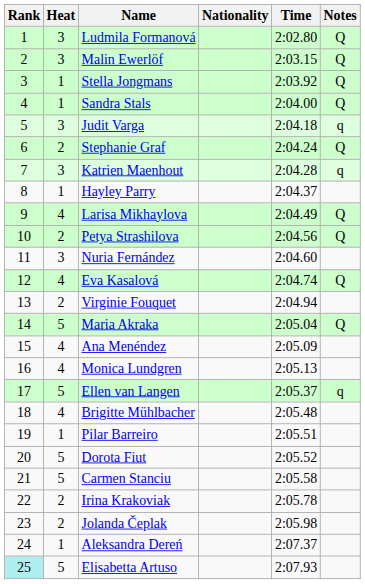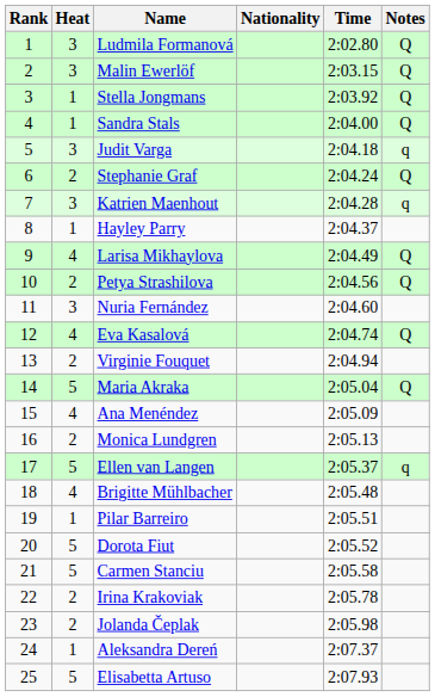 <table class="wikitable sortable" style="text-align:center">
 <tr>
 <th>Rank</th>
 <th>Heat</th>
 <th>Name</th>
 <th>Nationality</th>
 <th>Time</th>
 <th>Notes</th>
 </tr>
 <tr bgcolor=ccffcc>
 <td>1</td>
 <td>3</td>
 <td align="left"><a href='#'>Ludmila Formanová</a></td>
 <td align=left></td>
 <td>2:02.80</td>
 <td>Q</td>
 </tr>
 <tr bgcolor=ccffcc>
 <td>2</td>
 <td>3</td>
 <td align="left"><a href='#'>Malin Ewerlöf</a></td>
 <td align=left></td>
 <td>2:03.15</td>
 <td>Q</td>
 </tr>
 <tr bgcolor=ccffcc>
 <td>3</td>
 <td>1</td>
 <td align="left"><a href='#'>Stella Jongmans</a></td>
 <td align=left></td>
 <td>2:03.92</td>
 <td>Q</td>
 </tr>
 <tr bgcolor=ccffcc>
 <td>4</td>
 <td>1</td>
 <td align="left"><a href='#'>Sandra Stals</a></td>
 <td align=left></td>
 <td>2:04.00</td>
 <td>Q</td>
 </tr>
 <tr bgcolor=ddffdd>
 <td>5</td>
 <td>3</td>
 <td align="left"><a href='#'>Judit Varga</a></td>
 <td align=left></td>
 <td>2:04.18</td>
 <td>q</td>
 </tr>
 <tr bgcolor=ccffcc>
 <td>6</td>
 <td>2</td>
 <td align="left"><a href='#'>Stephanie Graf</a></td>
 <td align=left></td>
 <td>2:04.24</td>
 <td>Q</td>
 </tr>
 <tr bgcolor=ddffdd>
 <td>7</td>
 <td>3</td>
 <td align="left"><a href='#'>Katrien Maenhout</a></td>
 <td align=left></td>
 <td>2:04.28</td>
 <td>q</td>
 </tr>
 <tr>
 <td>8</td>
 <td>1</td>
 <td align="left"><a href='#'>Hayley Parry</a></td>
 <td align=left></td>
 <td>2:04.37</td>
 <td></td>
 </tr>
 <tr bgcolor=ccffcc>
 <td>9</td>
 <td>4</td>
 <td align="left"><a href='#'>Larisa Mikhaylova</a></td>
 <td align=left></td>
 <td>2:04.49</td>
 <td>Q</td>
 </tr>
 <tr bgcolor=ccffcc>
 <td>10</td>
 <td>2</td>
 <td align="left"><a href='#'>Petya Strashilova</a></td>
 <td align=left></td>
 <td>2:04.56</td>
 <td>Q</td>
 </tr>
 <tr>
 <td>11</td>
 <td>3</td>
 <td align="left"><a href='#'>Nuria Fernández</a></td>
 <td align=left></td>
 <td>2:04.60</td>
 <td></td>
 </tr>
 <tr bgcolor=ccffcc>
 <td>12</td>
 <td>4</td>
 <td align="left"><a href='#'>Eva Kasalová</a></td>
 <td align=left></td>
 <td>2:04.74</td>
 <td>Q</td>
 </tr>
 <tr>
 <td>13</td>
 <td>2</td>
 <td align="left"><a href='#'>Virginie Fouquet</a></td>
 <td align=left></td>
 <td>2:04.94</td>
 <td></td>
 </tr>
 <tr bgcolor=ccffcc>
 <td>14</td>
 <td>5</td>
 <td align="left"><a href='#'>Maria Akraka</a></td>
 <td align=left></td>
 <td>2:05.04</td>
 <td>Q</td>
 </tr>
 <tr>
 <td>15</td>
 <td>4</td>
 <td align="left"><a href='#'>Ana Menéndez</a></td>
 <td align=left></td>
 <td>2:05.09</td>
 <td></td>
 </tr>
 <tr>
 <td>16</td>
-<td>4</td>
+<td>2</td>
 <td align="left"><a href='#'>Monica Lundgren</a></td>
 <td align=left></td>
 <td>2:05.13</td>
 <td></td>
 </tr>
 <tr bgcolor=ccffcc>
 <td>17</td>
 <td>5</td>
 <td align="left"><a href='#'>Ellen van Langen</a></td>
 <td align=left></td>
 <td>2:05.37</td>
 <td>q</td>
 </tr>
 <tr>
 <td>18</td>
 <td>4</td>
 <td align="left"><a href='#'>Brigitte Mühlbacher</a></td>
 <td align=left></td>
 <td>2:05.48</td>
 <td></td>
 </tr>
 <tr>
 <td>19</td>
 <td>1</td>
 <td align="left"><a href='#'>Pilar Barreiro</a></td>
 <td align=left></td>
 <td>2:05.51</td>
 <td></td>
 </tr>
 <tr>
 <td>20</td>
 <td>5</td>
 <td align="left"><a href='#'>Dorota Fiut</a></td>
 <td align=left></td>
 <td>2:05.52</td>
 <td></td>
 </tr>
 <tr>
 <td>21</td>
 <td>5</td>
 <td align="left"><a href='#'>Carmen Stanciu</a></td>
 <td align=left></td>
 <td>2:05.58</td>
 <td></td>
 </tr>
 <tr>
 <td>22</td>
 <td>2</td>
 <td align="left"><a href='#'>Irina Krakoviak</a></td>
 <td align=left></td>
 <td>2:05.78</td>
 <td></td>
 </tr>
 <tr>
 <td>23</td>
 <td>2</td>
 <td align="left"><a href='#'>Jolanda Čeplak</a></td>
 <td align=left></td>
 <td>2:05.98</td>
 <td></td>
 </tr>
 <tr>
 <td>24</td>
 <td>1</td>
 <td align="left"><a href='#'>Aleksandra Dereń</a></td>
 <td align=left></td>
 <td>2:07.37</td>
 <td></td>
 </tr>
 <tr>
-<td style="background: paleturquoise;">25</td>
+<td>25</td>
 <td>5</td>
 <td align="left"><a href='#'>Elisabetta Artuso</a></td>
 <td align=left></td>
 <td>2:07.93</td>
 <td></td>
 </tr>
 </table>
